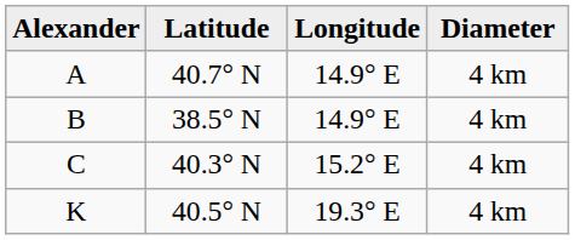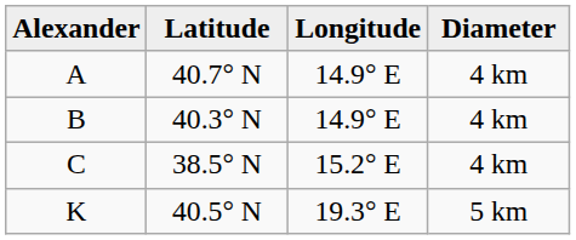 <table class="wikitable">
 <tr>
 <th width="25%" style="background:#eeeeee;">Alexander</th>
 <th width="25%" style="background:#eeeeee;">Latitude</th>
 <th width="25%" style="background:#eeeeee;">Longitude</th>
 <th width="25%" style="background:#eeeeee;">Diameter</th>
 </tr>
 <tr>
 <td align="center">A</td>
 <td align="center">40.7° N</td>
 <td align="center">14.9° E</td>
 <td align="center">4 km</td>
 </tr>
 <tr>
 <td align="center">B</td>
-<td align="center">38.5° N</td>
+<td align="center">40.3° N</td>
 <td align="center">14.9° E</td>
 <td align="center">4 km</td>
 </tr>
 <tr>
 <td align="center">C</td>
-<td align="center">40.3° N</td>
+<td align="center">38.5° N</td>
 <td align="center">15.2° E</td>
 <td align="center">4 km</td>
 </tr>
 <tr>
 <td align="center">K</td>
 <td align="center">40.5° N</td>
 <td align="center">19.3° E</td>
-<td align="center">4 km</td>
+<td align="center">5 km</td>
 </tr>
 </table>
